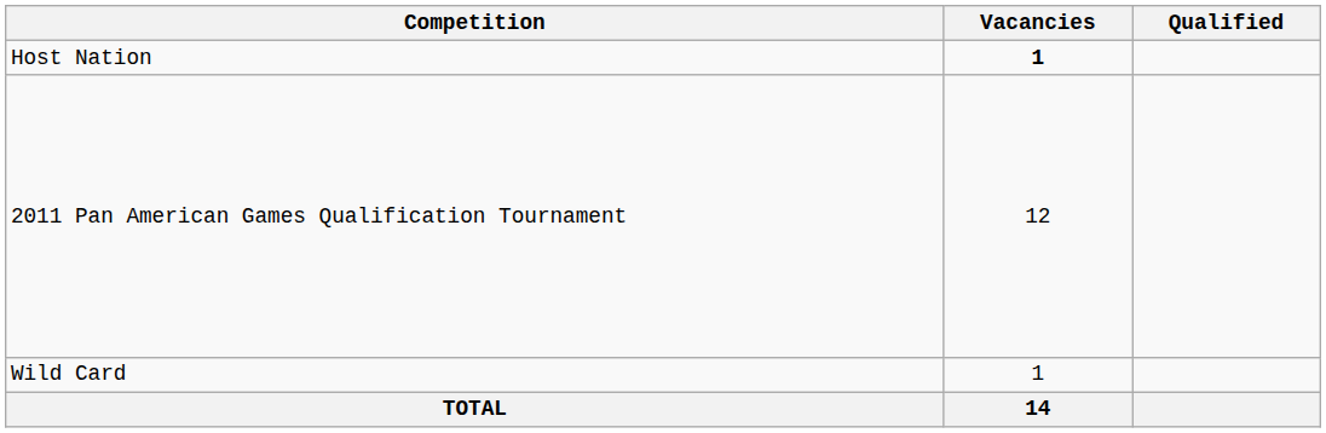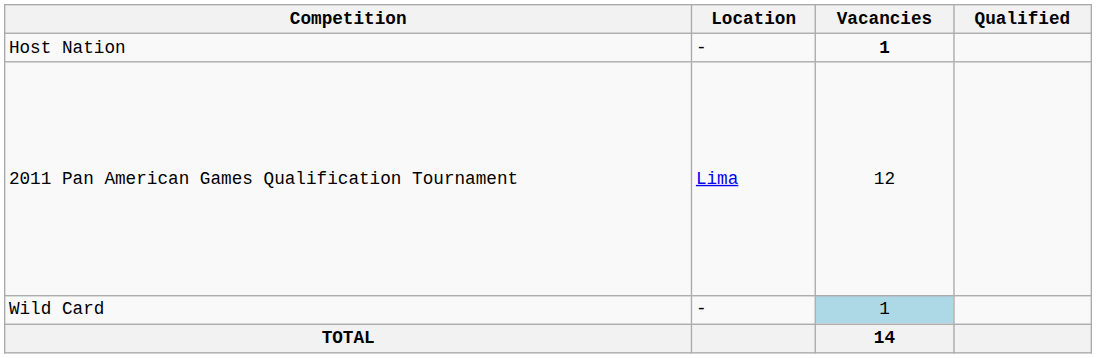 <table class = "wikitable" width=800>
 <tr>
 <th>Competition</th>
+<th>Location</th>
 <th>Vacancies</th>
 <th>Qualified</th>
 </tr>
 <tr>
 <td>Host Nation</td>
+<td>-</td>
 <td align="center"><strong>1</strong></td>
 <td></td>
 </tr>
 <tr>
 <td>2011 Pan American Games Qualification Tournament</td>
+<td> <a href='#'>Lima</a></td>
 <td align="center">12</td>
 <td><br><br><br><br><br><br><br><br><br><br><br></td>
 </tr>
 <tr>
 <td>Wild Card</td>
-<td align="center">1</td>
+<td>-</td>
+<td align="center" style="background: lightblue;">1</td>
 <td></td>
 </tr>
 <tr>
 <th>TOTAL</th>
+<th colspan="1"></th>
 <th>14</th>
 <th></th>
 </tr>
 </table>
